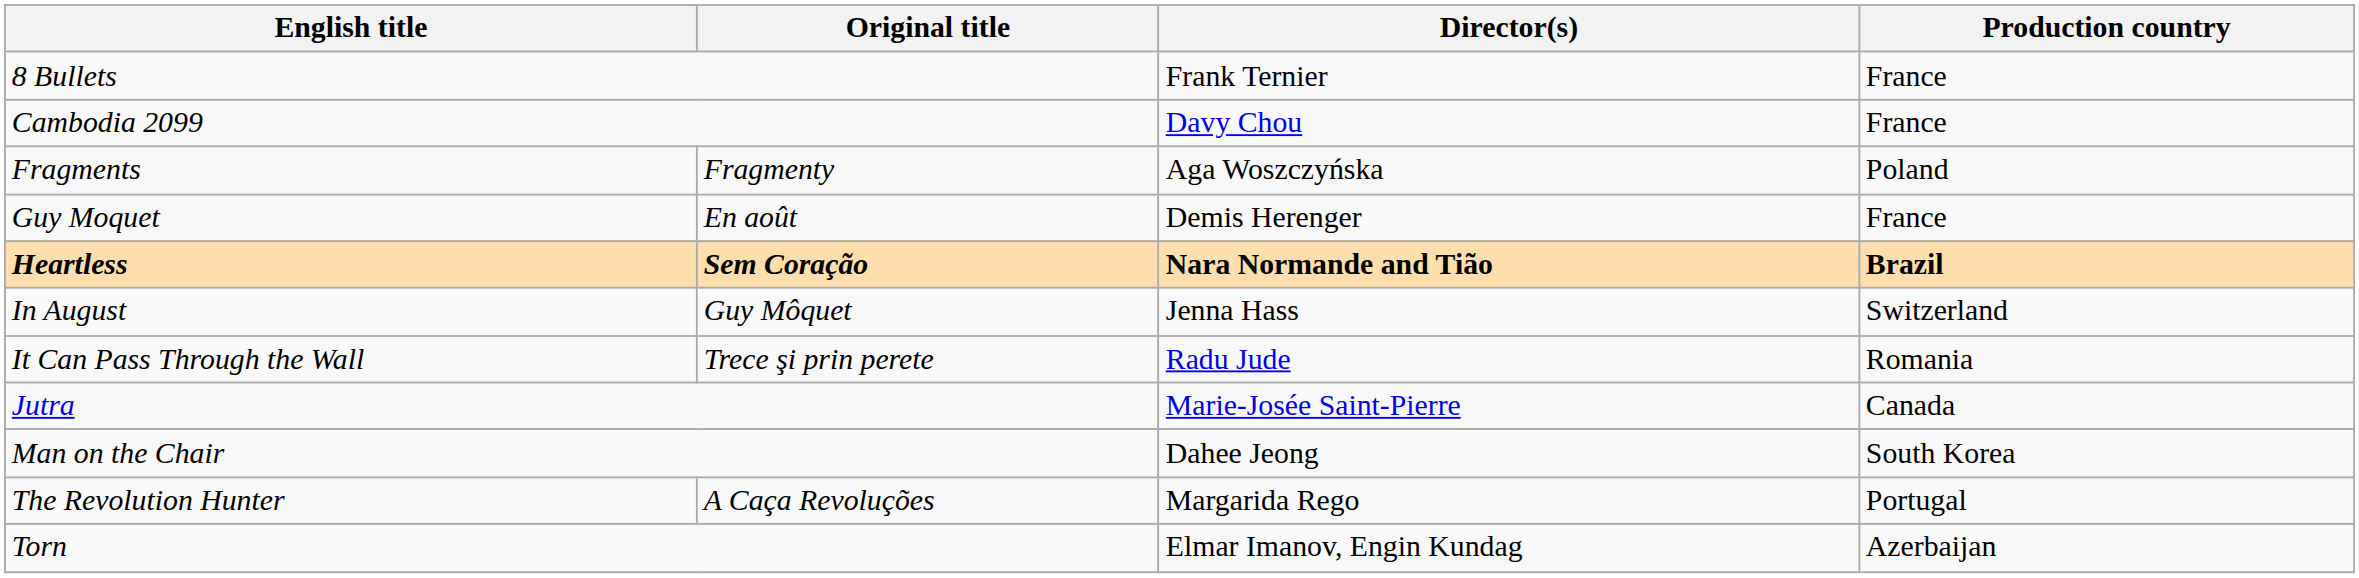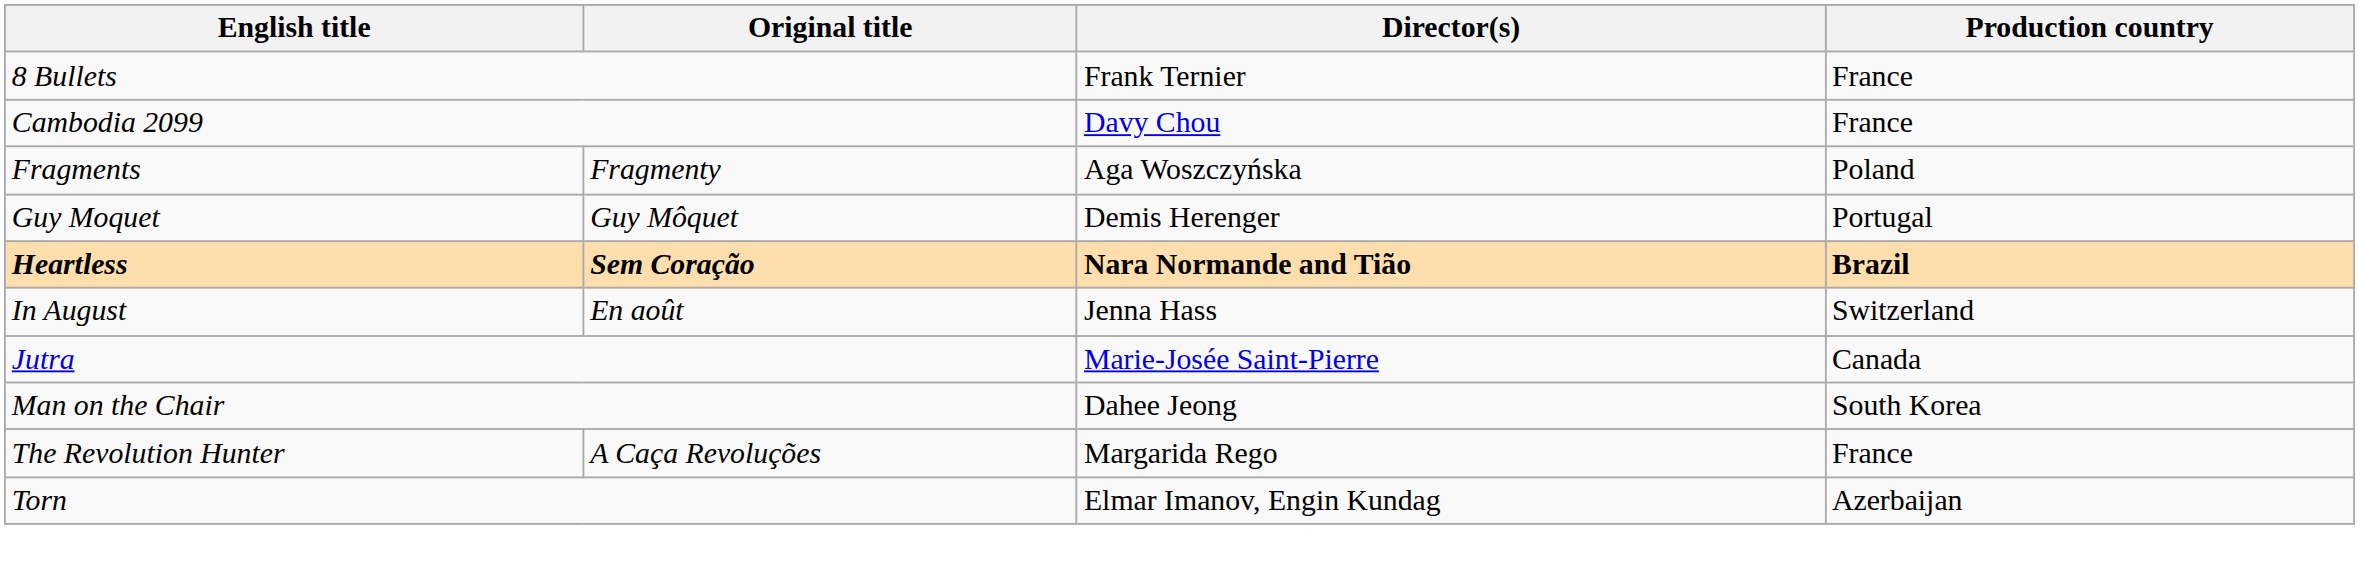 <table class="wikitable" width="100%" cellpadding="5">
 <tr>
 <th scope="col">English title</th>
 <th scope="col">Original title</th>
 <th scope="col">Director(s)</th>
 <th scope="col">Production country</th>
 </tr>
 <tr>
 <td colspan=2><em>8 Bullets</em></td>
 <td data-sort-value="Ternier">Frank Ternier</td>
 <td>France</td>
 </tr>
 <tr>
 <td colspan=2><em>Cambodia 2099</em></td>
 <td data-sort-value="Chou"><a href='#'>Davy Chou</a></td>
 <td>France</td>
 </tr>
 <tr>
 <td><em>Fragments</em></td>
 <td><em>Fragmenty</em></td>
 <td data-sort-value="Woszczyńska">Aga Woszczyńska</td>
 <td>Poland</td>
 </tr>
 <tr>
 <td><em>Guy Moquet</em></td>
-<td><em>En août</em></td>
+<td><em>Guy Môquet</em></td>
 <td data-sort-value="Herenger">Demis Herenger</td>
-<td>France</td>
+<td>Portugal</td>
 </tr>
 <tr style="background:#FFDEAD;">
 <td><strong><em>Heartless</em></strong></td>
 <td><strong><em>Sem Coração</em></strong></td>
 <td data-sort-value="Tião"><strong>Nara Normande and Tião</strong></td>
 <td><strong>Brazil</strong></td>
 </tr>
 <tr>
 <td><em>In August</em></td>
-<td><em>Guy Môquet</em></td>
+<td><em>En août</em></td>
 <td data-sort-value="Hass">Jenna Hass</td>
 <td>Switzerland</td>
-</tr>
-<tr>
-<td><em>It Can Pass Through the Wall</em></td>
-<td><em>Trece şi prin perete</em></td>
-<td data-sort-value="Jude"><a href='#'>Radu Jude</a></td>
-<td>Romania</td>
 </tr>
 <tr>
 <td colspan=2><em><a href='#'>Jutra</a></em></td>
 <td data-sort-value="Saint"><a href='#'>Marie-Josée Saint-Pierre</a></td>
 <td>Canada</td>
 </tr>
 <tr>
 <td colspan=2><em>Man on the Chair</em></td>
 <td data-sort-value="Jeong">Dahee Jeong</td>
 <td>South Korea</td>
 </tr>
 <tr>
 <td data-sort-value="Revolution"><em>The Revolution Hunter</em></td>
 <td data-sort-value="Caca"><em>A Caça Revoluções</em></td>
 <td data-sort-value="Rego">Margarida Rego</td>
-<td>Portugal</td>
+<td>France</td>
 </tr>
 <tr>
 <td colspan=2><em>Torn</em></td>
 <td data-sort-value="Imanov">Elmar Imanov, Engin Kundag</td>
 <td>Azerbaijan</td>
 </tr>
 </table>
